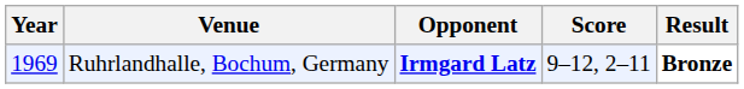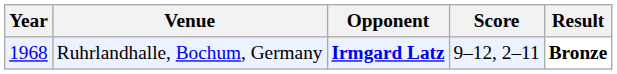 <table class="sortable wikitable" style="font-size: 90%;">
 <tr>
 <th>Year</th>
 <th>Venue</th>
 <th>Opponent</th>
 <th>Score</th>
 <th>Result</th>
 </tr>
 <tr style="background:#ECF2FF">
-<td align="center"><a href='#'>1969</a></td>
+<td align="center"><a href='#'>1968</a></td>
 <td align="left">Ruhrlandhalle, <a href='#'>Bochum</a>, Germany</td>
 <td align="left"><strong> <a href='#'>Irmgard Latz</a></strong></td>
 <td align="left">9–12, 2–11</td>
 <td style="text-align:left; background:white"> <strong>Bronze</strong></td>
 </tr>
 </table>
